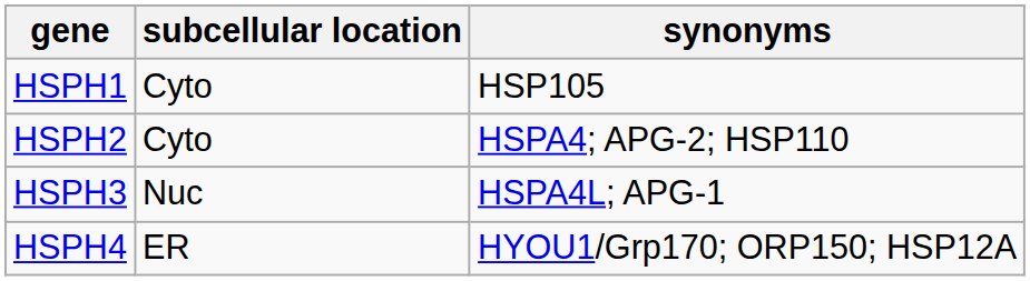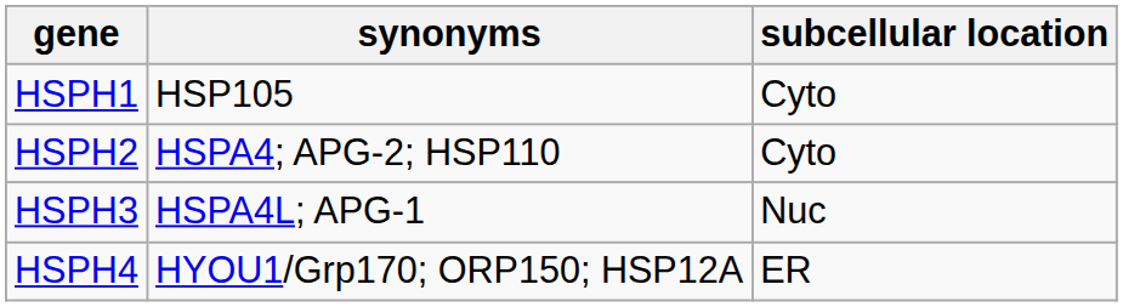 <table class="wikitable">
 <tr>
 <th>gene</th>
+<th>synonyms</th>
 <th>subcellular location</th>
-<th>synonyms</th>
 </tr>
 <tr>
 <td><a href='#'>HSPH1</a></td>
+<td>HSP105</td>
 <td>Cyto</td>
-<td>HSP105</td>
 </tr>
 <tr>
 <td><a href='#'>HSPH2</a></td>
+<td><a href='#'>HSPA4</a>; APG-2; HSP110</td>
 <td>Cyto</td>
-<td><a href='#'>HSPA4</a>; APG-2; HSP110</td>
 </tr>
 <tr>
 <td><a href='#'>HSPH3</a></td>
+<td><a href='#'>HSPA4L</a>; APG-1</td>
 <td>Nuc</td>
-<td><a href='#'>HSPA4L</a>; APG-1</td>
 </tr>
 <tr>
 <td><a href='#'>HSPH4</a></td>
+<td><a href='#'>HYOU1</a>/Grp170; ORP150; HSP12A</td>
 <td>ER</td>
-<td><a href='#'>HYOU1</a>/Grp170; ORP150; HSP12A</td>
 </tr>
 </table>
